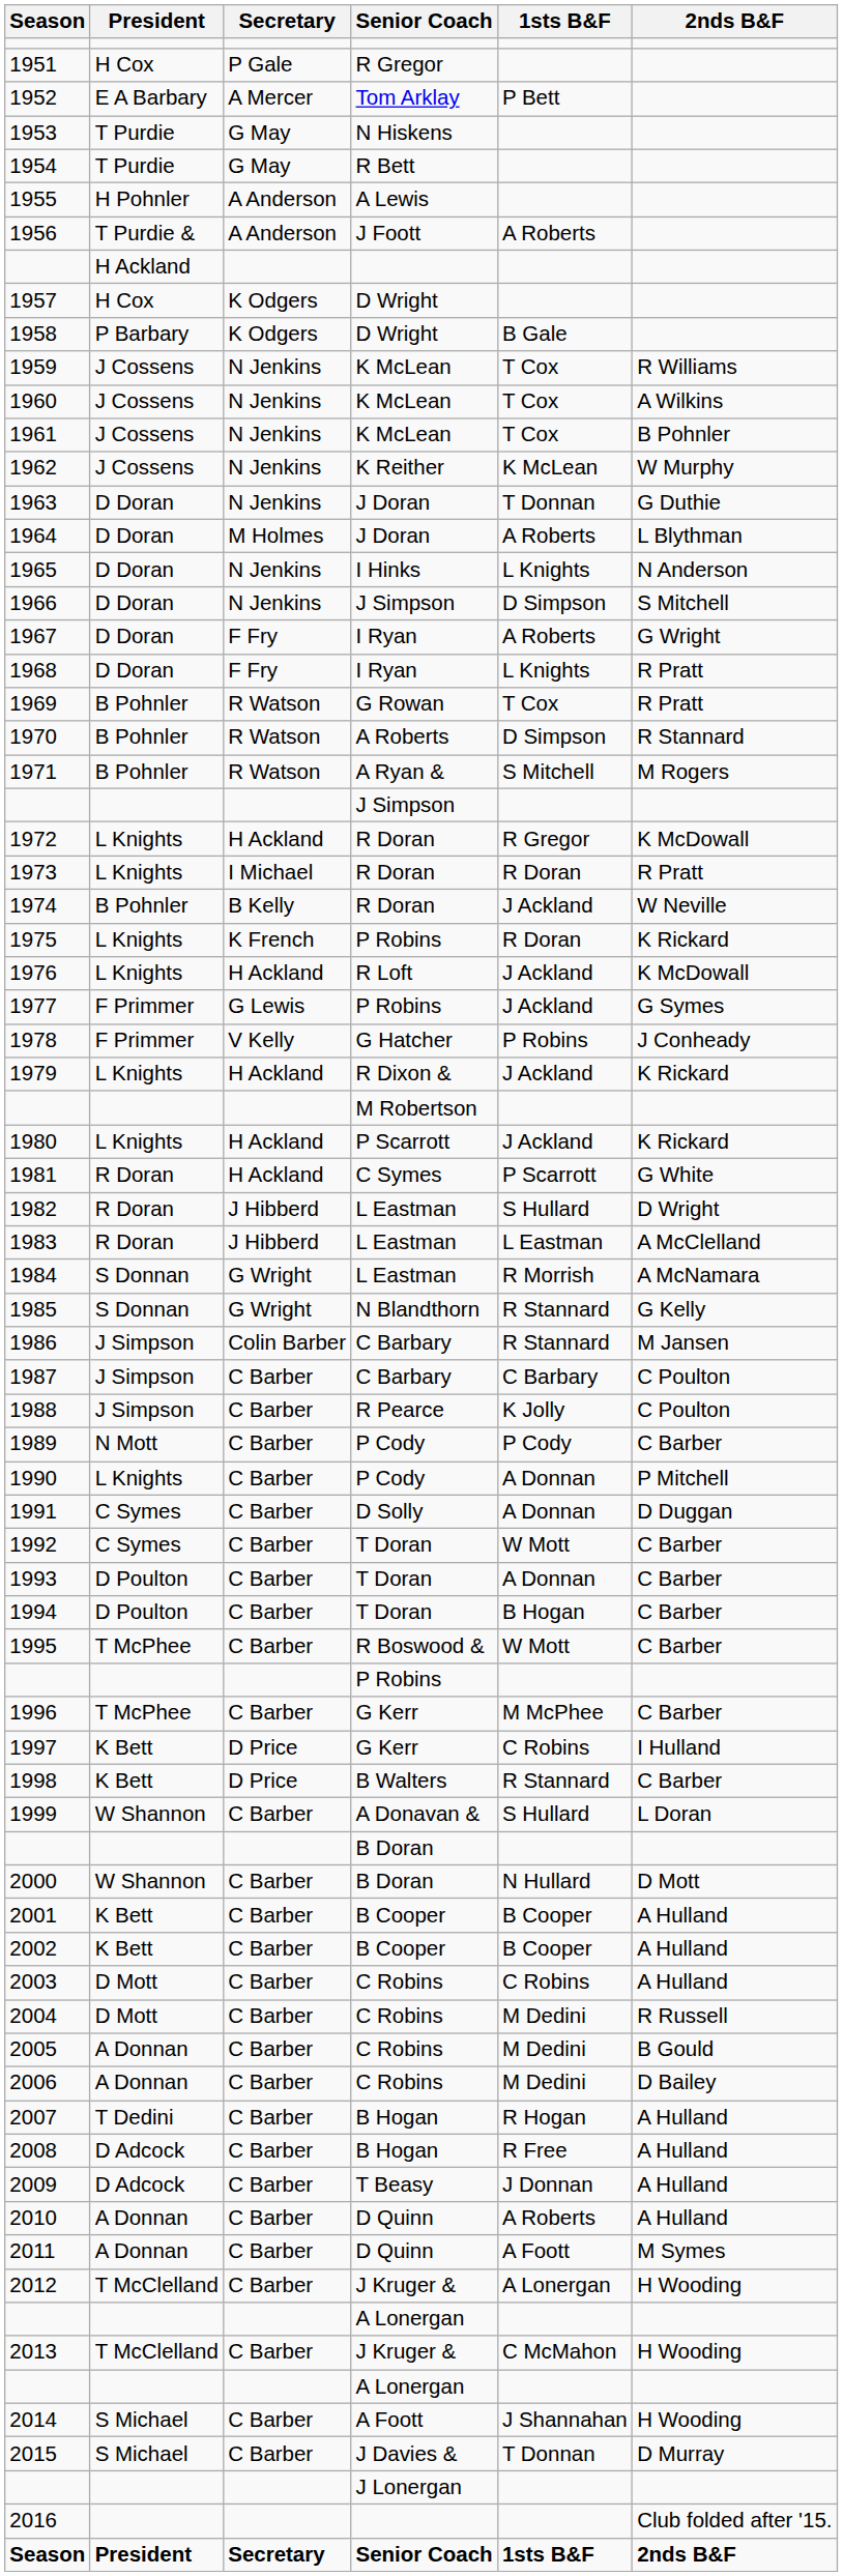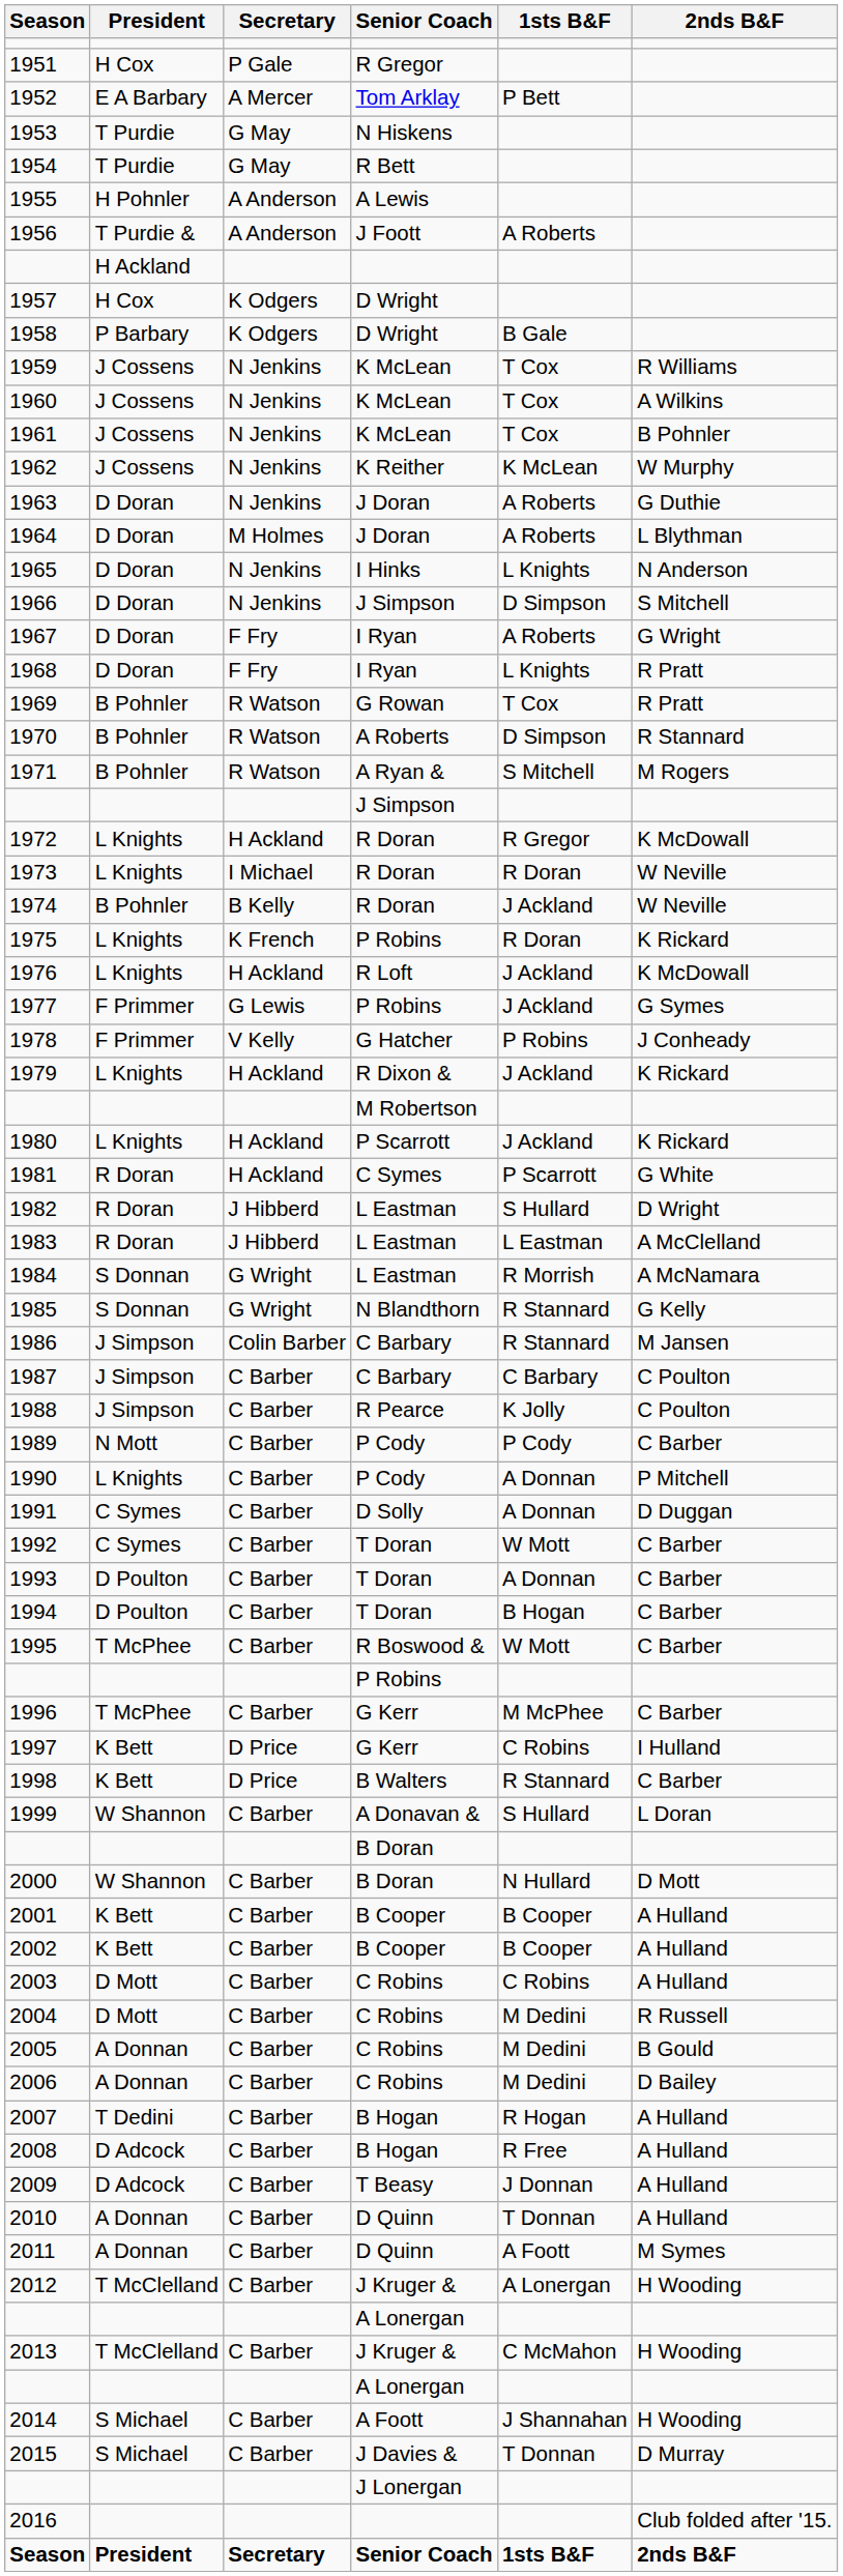 <table class="wikitable">
 <tr>
 <th>Season</th>
 <th>President</th>
 <th>Secretary</th>
 <th>Senior Coach</th>
 <th>1sts B&F</th>
 <th>2nds B&F</th>
 </tr>
 <tr>
 <td></td>
 <td></td>
 <td></td>
 <td></td>
 <td></td>
 <td></td>
 </tr>
 <tr>
 <td>1951</td>
 <td>H Cox</td>
 <td>P Gale</td>
 <td>R Gregor</td>
 <td></td>
 <td></td>
 </tr>
 <tr>
 <td>1952</td>
 <td>E A Barbary</td>
 <td>A Mercer</td>
 <td><a href='#'>Tom Arklay</a></td>
 <td>P Bett</td>
 <td></td>
 </tr>
 <tr>
 <td>1953</td>
 <td>T Purdie</td>
 <td>G May</td>
 <td>N Hiskens</td>
 <td></td>
 <td></td>
 </tr>
 <tr>
 <td>1954</td>
 <td>T Purdie</td>
 <td>G May</td>
 <td>R Bett</td>
 <td></td>
 <td></td>
 </tr>
 <tr>
 <td>1955</td>
 <td>H Pohnler</td>
 <td>A Anderson</td>
 <td>A Lewis</td>
 <td></td>
 <td></td>
 </tr>
 <tr>
 <td>1956</td>
 <td>T Purdie &</td>
 <td>A Anderson</td>
 <td>J Foott</td>
 <td>A Roberts</td>
 <td></td>
 </tr>
 <tr>
 <td></td>
 <td>H Ackland</td>
 <td></td>
 <td></td>
 <td></td>
 <td></td>
 </tr>
 <tr>
 <td>1957</td>
 <td>H Cox</td>
 <td>K Odgers</td>
 <td>D Wright</td>
 <td></td>
 <td></td>
 </tr>
 <tr>
 <td>1958</td>
 <td>P Barbary</td>
 <td>K Odgers</td>
 <td>D Wright</td>
 <td>B Gale</td>
 <td></td>
 </tr>
 <tr>
 <td>1959</td>
 <td>J Cossens</td>
 <td>N Jenkins</td>
 <td>K McLean</td>
 <td>T Cox</td>
 <td>R Williams</td>
 </tr>
 <tr>
 <td>1960</td>
 <td>J Cossens</td>
 <td>N Jenkins</td>
 <td>K McLean</td>
 <td>T Cox</td>
 <td>A Wilkins</td>
 </tr>
 <tr>
 <td>1961</td>
 <td>J Cossens</td>
 <td>N Jenkins</td>
 <td>K McLean</td>
 <td>T Cox</td>
 <td>B Pohnler</td>
 </tr>
 <tr>
 <td>1962</td>
 <td>J Cossens</td>
 <td>N Jenkins</td>
 <td>K Reither</td>
 <td>K McLean</td>
 <td>W Murphy</td>
 </tr>
 <tr>
 <td>1963</td>
 <td>D Doran</td>
 <td>N Jenkins</td>
 <td>J Doran</td>
-<td>T Donnan</td>
+<td>A Roberts</td>
 <td>G Duthie</td>
 </tr>
 <tr>
 <td>1964</td>
 <td>D Doran</td>
 <td>M Holmes</td>
 <td>J Doran</td>
 <td>A Roberts</td>
 <td>L Blythman</td>
 </tr>
 <tr>
 <td>1965</td>
 <td>D Doran</td>
 <td>N Jenkins</td>
 <td>I Hinks</td>
 <td>L Knights</td>
 <td>N Anderson</td>
 </tr>
 <tr>
 <td>1966</td>
 <td>D Doran</td>
 <td>N Jenkins</td>
 <td>J Simpson</td>
 <td>D Simpson</td>
 <td>S Mitchell</td>
 </tr>
 <tr>
 <td>1967</td>
 <td>D Doran</td>
 <td>F Fry</td>
 <td>I Ryan</td>
 <td>A Roberts</td>
 <td>G Wright</td>
 </tr>
 <tr>
 <td>1968</td>
 <td>D Doran</td>
 <td>F Fry</td>
 <td>I Ryan</td>
 <td>L Knights</td>
 <td>R Pratt</td>
 </tr>
 <tr>
 <td>1969</td>
 <td>B Pohnler</td>
 <td>R Watson</td>
 <td>G Rowan</td>
 <td>T Cox</td>
 <td>R Pratt</td>
 </tr>
 <tr>
 <td>1970</td>
 <td>B Pohnler</td>
 <td>R Watson</td>
 <td>A Roberts</td>
 <td>D Simpson</td>
 <td>R Stannard</td>
 </tr>
 <tr>
 <td>1971</td>
 <td>B Pohnler</td>
 <td>R Watson</td>
 <td>A Ryan &</td>
 <td>S Mitchell</td>
 <td>M Rogers</td>
 </tr>
 <tr>
 <td></td>
 <td></td>
 <td></td>
 <td>J Simpson</td>
 <td></td>
 <td></td>
 </tr>
 <tr>
 <td>1972</td>
 <td>L Knights</td>
 <td>H Ackland</td>
 <td>R Doran</td>
 <td>R Gregor</td>
 <td>K McDowall</td>
 </tr>
 <tr>
 <td>1973</td>
 <td>L Knights</td>
 <td>I Michael</td>
 <td>R Doran</td>
 <td>R Doran</td>
-<td>R Pratt</td>
+<td>W Neville</td>
 </tr>
 <tr>
 <td>1974</td>
 <td>B Pohnler</td>
 <td>B Kelly</td>
 <td>R Doran</td>
 <td>J Ackland</td>
 <td>W Neville</td>
 </tr>
 <tr>
 <td>1975</td>
 <td>L Knights</td>
 <td>K French</td>
 <td>P Robins</td>
 <td>R Doran</td>
 <td>K Rickard</td>
 </tr>
 <tr>
 <td>1976</td>
 <td>L Knights</td>
 <td>H Ackland</td>
 <td>R Loft</td>
 <td>J Ackland</td>
 <td>K McDowall</td>
 </tr>
 <tr>
 <td>1977</td>
 <td>F Primmer</td>
 <td>G Lewis</td>
 <td>P Robins</td>
 <td>J Ackland</td>
 <td>G Symes</td>
 </tr>
 <tr>
 <td>1978</td>
 <td>F Primmer</td>
 <td>V Kelly</td>
 <td>G Hatcher</td>
 <td>P Robins</td>
 <td>J Conheady</td>
 </tr>
 <tr>
 <td>1979</td>
 <td>L Knights</td>
 <td>H Ackland</td>
 <td>R Dixon &</td>
 <td>J Ackland</td>
 <td>K Rickard</td>
 </tr>
 <tr>
 <td></td>
 <td></td>
 <td></td>
 <td>M Robertson</td>
 <td></td>
 <td></td>
 </tr>
 <tr>
 <td>1980</td>
 <td>L Knights</td>
 <td>H Ackland</td>
 <td>P Scarrott</td>
 <td>J Ackland</td>
 <td>K Rickard</td>
 </tr>
 <tr>
 <td>1981</td>
 <td>R Doran</td>
 <td>H Ackland</td>
 <td>C Symes</td>
 <td>P Scarrott</td>
 <td>G White</td>
 </tr>
 <tr>
 <td>1982</td>
 <td>R Doran</td>
 <td>J Hibberd</td>
 <td>L Eastman</td>
 <td>S Hullard</td>
 <td>D Wright</td>
 </tr>
 <tr>
 <td>1983</td>
 <td>R Doran</td>
 <td>J Hibberd</td>
 <td>L Eastman</td>
 <td>L Eastman</td>
 <td>A McClelland</td>
 </tr>
 <tr>
 <td>1984</td>
 <td>S Donnan</td>
 <td>G Wright</td>
 <td>L Eastman</td>
 <td>R Morrish</td>
 <td>A McNamara</td>
 </tr>
 <tr>
 <td>1985</td>
 <td>S Donnan</td>
 <td>G Wright</td>
 <td>N Blandthorn</td>
 <td>R Stannard</td>
 <td>G Kelly</td>
 </tr>
 <tr>
 <td>1986</td>
 <td>J Simpson</td>
 <td>Colin Barber</td>
 <td>C Barbary</td>
 <td>R Stannard</td>
 <td>M Jansen</td>
 </tr>
 <tr>
 <td>1987</td>
 <td>J Simpson</td>
 <td>C Barber</td>
 <td>C Barbary</td>
 <td>C Barbary</td>
 <td>C Poulton</td>
 </tr>
 <tr>
 <td>1988</td>
 <td>J Simpson</td>
 <td>C Barber</td>
 <td>R Pearce</td>
 <td>K Jolly</td>
 <td>C Poulton</td>
 </tr>
 <tr>
 <td>1989</td>
 <td>N Mott</td>
 <td>C Barber</td>
 <td>P Cody</td>
 <td>P Cody</td>
 <td>C Barber</td>
 </tr>
 <tr>
 <td>1990</td>
 <td>L Knights</td>
 <td>C Barber</td>
 <td>P Cody</td>
 <td>A Donnan</td>
 <td>P Mitchell</td>
 </tr>
 <tr>
 <td>1991</td>
 <td>C Symes</td>
 <td>C Barber</td>
 <td>D Solly</td>
 <td>A Donnan</td>
 <td>D Duggan</td>
 </tr>
 <tr>
 <td>1992</td>
 <td>C Symes</td>
 <td>C Barber</td>
 <td>T Doran</td>
 <td>W Mott</td>
 <td>C Barber</td>
 </tr>
 <tr>
 <td>1993</td>
 <td>D Poulton</td>
 <td>C Barber</td>
 <td>T Doran</td>
 <td>A Donnan</td>
 <td>C Barber</td>
 </tr>
 <tr>
 <td>1994</td>
 <td>D Poulton</td>
 <td>C Barber</td>
 <td>T Doran</td>
 <td>B Hogan</td>
 <td>C Barber</td>
 </tr>
 <tr>
 <td>1995</td>
 <td>T McPhee</td>
 <td>C Barber</td>
 <td>R Boswood &</td>
 <td>W Mott</td>
 <td>C Barber</td>
 </tr>
 <tr>
 <td></td>
 <td></td>
 <td></td>
 <td>P Robins</td>
 <td></td>
 <td></td>
 </tr>
 <tr>
 <td>1996</td>
 <td>T McPhee</td>
 <td>C Barber</td>
 <td>G Kerr</td>
 <td>M McPhee</td>
 <td>C Barber</td>
 </tr>
 <tr>
 <td>1997</td>
 <td>K Bett</td>
 <td>D Price</td>
 <td>G Kerr</td>
 <td>C Robins</td>
 <td>I Hulland</td>
 </tr>
 <tr>
 <td>1998</td>
 <td>K Bett</td>
 <td>D Price</td>
 <td>B Walters</td>
 <td>R Stannard</td>
 <td>C Barber</td>
 </tr>
 <tr>
 <td>1999</td>
 <td>W Shannon</td>
 <td>C Barber</td>
 <td>A Donavan &</td>
 <td>S Hullard</td>
 <td>L Doran</td>
 </tr>
 <tr>
 <td></td>
 <td></td>
 <td></td>
 <td>B Doran</td>
 <td></td>
 <td></td>
 </tr>
 <tr>
 <td>2000</td>
 <td>W Shannon</td>
 <td>C Barber</td>
 <td>B Doran</td>
 <td>N Hullard</td>
 <td>D Mott</td>
 </tr>
 <tr>
 <td>2001</td>
 <td>K Bett</td>
 <td>C Barber</td>
 <td>B Cooper</td>
 <td>B Cooper</td>
 <td>A Hulland</td>
 </tr>
 <tr>
 <td>2002</td>
 <td>K Bett</td>
 <td>C Barber</td>
 <td>B Cooper</td>
 <td>B Cooper</td>
 <td>A Hulland</td>
 </tr>
 <tr>
 <td>2003</td>
 <td>D Mott</td>
 <td>C Barber</td>
 <td>C Robins</td>
 <td>C Robins</td>
 <td>A Hulland</td>
 </tr>
 <tr>
 <td>2004</td>
 <td>D Mott</td>
 <td>C Barber</td>
 <td>C Robins</td>
 <td>M Dedini</td>
 <td>R Russell</td>
 </tr>
 <tr>
 <td>2005</td>
 <td>A Donnan</td>
 <td>C Barber</td>
 <td>C Robins</td>
 <td>M Dedini</td>
 <td>B Gould</td>
 </tr>
 <tr>
 <td>2006</td>
 <td>A Donnan</td>
 <td>C Barber</td>
 <td>C Robins</td>
 <td>M Dedini</td>
 <td>D Bailey</td>
 </tr>
 <tr>
 <td>2007</td>
 <td>T Dedini</td>
 <td>C Barber</td>
 <td>B Hogan</td>
 <td>R Hogan</td>
 <td>A Hulland</td>
 </tr>
 <tr>
 <td>2008</td>
 <td>D Adcock</td>
 <td>C Barber</td>
 <td>B Hogan</td>
 <td>R Free</td>
 <td>A Hulland</td>
 </tr>
 <tr>
 <td>2009</td>
 <td>D Adcock</td>
 <td>C Barber</td>
 <td>T Beasy</td>
 <td>J Donnan</td>
 <td>A Hulland</td>
 </tr>
 <tr>
 <td>2010</td>
 <td>A Donnan</td>
 <td>C Barber</td>
 <td>D Quinn</td>
-<td>A Roberts</td>
+<td>T Donnan</td>
 <td>A Hulland</td>
 </tr>
 <tr>
 <td>2011</td>
 <td>A Donnan</td>
 <td>C Barber</td>
 <td>D Quinn</td>
 <td>A Foott</td>
 <td>M Symes</td>
 </tr>
 <tr>
 <td>2012</td>
 <td>T McClelland</td>
 <td>C Barber</td>
 <td>J Kruger &</td>
 <td>A Lonergan</td>
 <td>H Wooding</td>
 </tr>
 <tr>
 <td></td>
 <td></td>
 <td></td>
 <td>A Lonergan</td>
 <td></td>
 <td></td>
 </tr>
 <tr>
 <td>2013</td>
 <td>T McClelland</td>
 <td>C Barber</td>
 <td>J Kruger &</td>
 <td>C McMahon</td>
 <td>H Wooding</td>
 </tr>
 <tr>
 <td></td>
 <td></td>
 <td></td>
 <td>A Lonergan</td>
 <td></td>
 <td></td>
 </tr>
 <tr>
 <td>2014</td>
 <td>S Michael</td>
 <td>C Barber</td>
 <td>A Foott</td>
 <td>J Shannahan</td>
 <td>H Wooding</td>
 </tr>
 <tr>
 <td>2015</td>
 <td>S Michael</td>
 <td>C Barber</td>
 <td>J Davies &</td>
 <td>T Donnan</td>
 <td>D Murray</td>
 </tr>
 <tr>
 <td></td>
 <td></td>
 <td></td>
 <td>J Lonergan</td>
 <td></td>
 <td></td>
 </tr>
 <tr>
 <td>2016</td>
 <td></td>
 <td></td>
 <td></td>
 <td></td>
 <td>Club folded after '15.</td>
 </tr>
 <tr>
 <td><strong>Season</strong></td>
 <td><strong>President</strong></td>
 <td><strong>Secretary</strong></td>
 <td><strong>Senior Coach</strong></td>
 <td><strong>1sts B&F</strong></td>
 <td><strong>2nds B&F</strong></td>
 </tr>
 <tr>
 </tr>
 </table>
